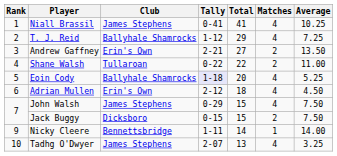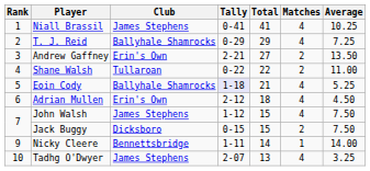 <table class="wikitable">
 <tr>
 <th>Rank</th>
 <th>Player</th>
 <th>Club</th>
 <th>Tally</th>
 <th>Total</th>
 <th>Matches</th>
 <th>Average</th>
 </tr>
 <tr>
 <td rowspan="1" style="text-align:center;">1</td>
 <td><a href='#'>Niall Brassil</a></td>
 <td><a href='#'>James Stephens</a></td>
 <td align=center>0-41</td>
 <td align=center>41</td>
 <td align=center>4</td>
 <td align=center>10.25</td>
 </tr>
 <tr>
 <td rowspan="1" style="text-align:center;">2</td>
 <td><a href='#'>T. J. Reid</a></td>
 <td><a href='#'>Ballyhale Shamrocks</a></td>
-<td align=center>1-12</td>
+<td align=center>0-29</td>
 <td align=center>29</td>
 <td align=center>4</td>
 <td align=center>7.25</td>
 </tr>
 <tr>
 <td rowspan="1" style="text-align:center;">3</td>
 <td>Andrew Gaffney</td>
 <td><a href='#'>Erin's Own</a></td>
 <td align=center>2-21</td>
 <td align=center>27</td>
 <td align=center>2</td>
 <td align=center>13.50</td>
 </tr>
 <tr>
 <td rowspan="1" style="text-align:center;">4</td>
 <td><a href='#'>Shane Walsh</a></td>
 <td><a href='#'>Tullaroan</a></td>
 <td align=center>0-22</td>
 <td align=center>22</td>
 <td align=center>2</td>
 <td align=center>11.00</td>
 </tr>
 <tr>
 <td rowspan="1" style="text-align:center;">5</td>
 <td><a href='#'>Eoin Cody</a></td>
 <td><a href='#'>Ballyhale Shamrocks</a></td>
 <td align=center style="background: lavender;">1-18</td>
-<td align=center>20</td>
+<td align=center>21</td>
 <td align=center>4</td>
 <td align=center>5.25</td>
 </tr>
 <tr>
 <td rowspan="1" style="text-align:center;">6</td>
 <td><a href='#'>Adrian Mullen</a></td>
 <td><a href='#'>Erin's Own</a></td>
 <td align=center>2-12</td>
 <td align=center>18</td>
 <td align=center>4</td>
 <td align=center>4.50</td>
 </tr>
 <tr>
 <td rowspan="2" style="text-align:center;">7</td>
 <td>John Walsh</td>
 <td><a href='#'>James Stephens</a></td>
-<td align=center>0-29</td>
+<td align=center>1-12</td>
 <td align=center>15</td>
 <td align=center>4</td>
 <td align=center>7.50</td>
 </tr>
 <tr>
 <td>Jack Buggy</td>
 <td><a href='#'>Dicksboro</a></td>
 <td align=center>0-15</td>
 <td align=center>15</td>
 <td align=center>2</td>
 <td align=center>7.50</td>
 </tr>
 <tr>
 <td rowspan="1" style="text-align:center;">9</td>
 <td>Nicky Cleere</td>
 <td><a href='#'>Bennettsbridge</a></td>
 <td align=center>1-11</td>
 <td align=center>14</td>
 <td align=center>1</td>
 <td align=center>14.00</td>
 </tr>
 <tr>
 <td rowspan="1" style="text-align:center;">10</td>
 <td>Tadhg O'Dwyer</td>
 <td><a href='#'>James Stephens</a></td>
 <td align=center>2-07</td>
 <td align=center>13</td>
 <td align=center>4</td>
 <td align=center>3.25</td>
 </tr>
 </table>
